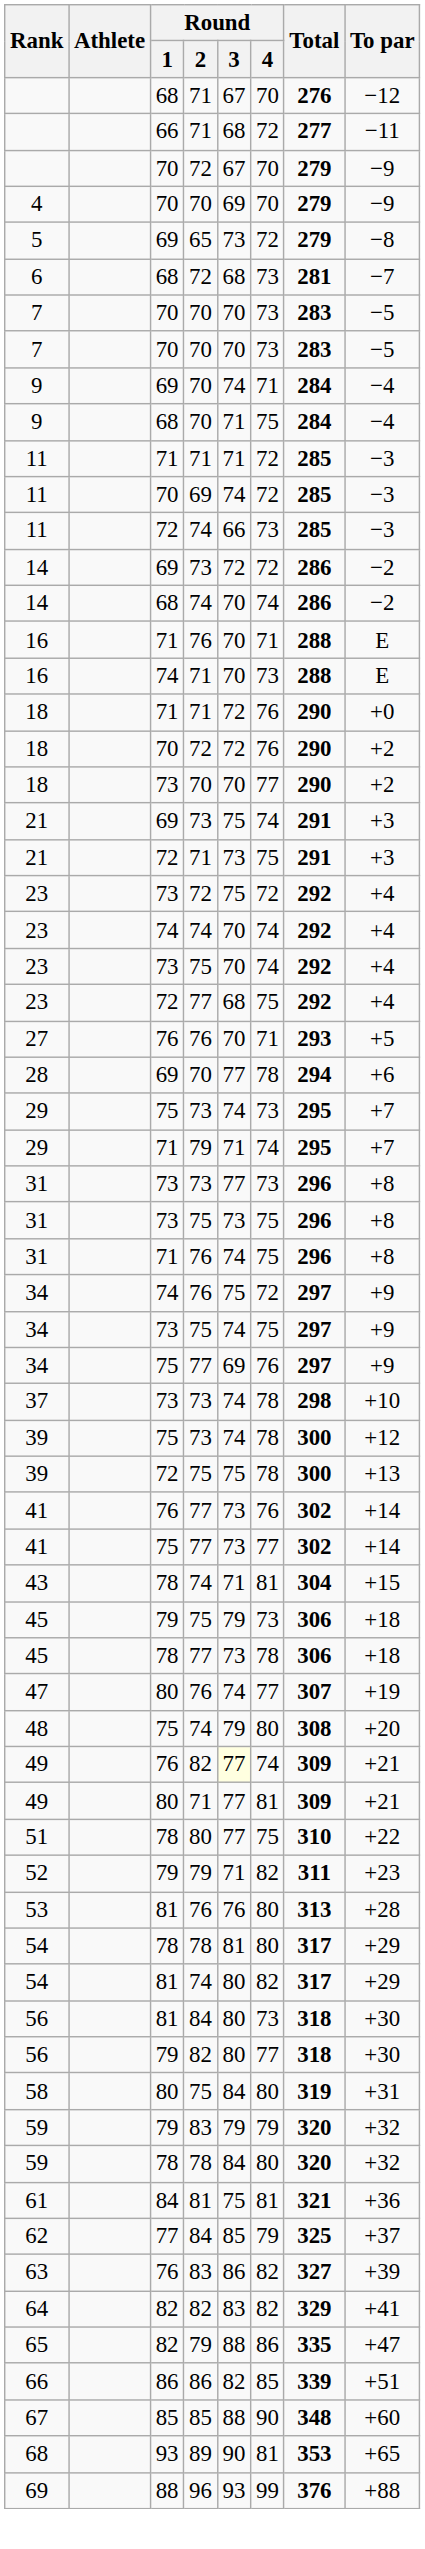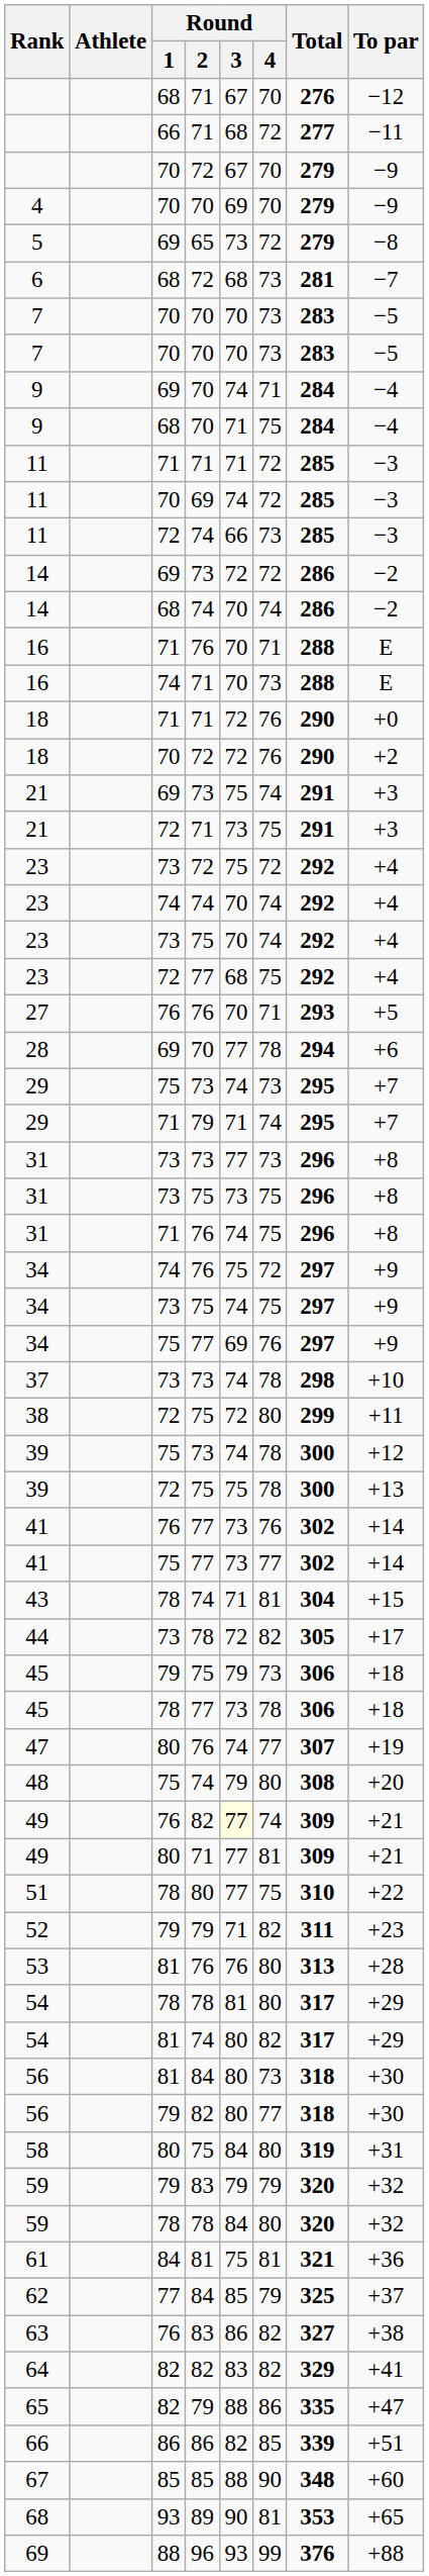 <table class=wikitable style="text-align:center">
 <tr>
 <th rowspan="2">Rank</th>
 <th rowspan="2">Athlete</th>
 <th colspan="4">Round</th>
 <th rowspan="2">Total</th>
 <th rowspan="2">To par</th>
 </tr>
 <tr>
 <th>1</th>
 <th>2</th>
 <th>3</th>
 <th>4</th>
 </tr>
 <tr>
 <td></td>
 <td align=left></td>
 <td>68</td>
 <td>71</td>
 <td>67</td>
 <td>70</td>
 <td><strong>276</strong></td>
 <td>−12</td>
 </tr>
 <tr>
 <td></td>
 <td align=left></td>
 <td>66</td>
 <td>71</td>
 <td>68</td>
 <td>72</td>
 <td><strong>277</strong></td>
 <td>−11</td>
 </tr>
 <tr>
 <td></td>
 <td align=left></td>
 <td>70</td>
 <td>72</td>
 <td>67</td>
 <td>70</td>
 <td><strong>279</strong></td>
 <td>−9</td>
 </tr>
 <tr>
 <td>4</td>
 <td align=left></td>
 <td>70</td>
 <td>70</td>
 <td>69</td>
 <td>70</td>
 <td><strong>279</strong></td>
 <td>−9</td>
 </tr>
 <tr>
 <td>5</td>
 <td align=left></td>
 <td>69</td>
 <td>65</td>
 <td>73</td>
 <td>72</td>
 <td><strong>279</strong></td>
 <td>−8</td>
 </tr>
 <tr>
 <td>6</td>
 <td align=left></td>
 <td>68</td>
 <td>72</td>
 <td>68</td>
 <td>73</td>
 <td><strong>281</strong></td>
 <td>−7</td>
 </tr>
 <tr>
 <td>7</td>
 <td align=left></td>
 <td>70</td>
 <td>70</td>
 <td>70</td>
 <td>73</td>
 <td><strong>283</strong></td>
 <td>−5</td>
 </tr>
 <tr>
 <td>7</td>
 <td align=left></td>
 <td>70</td>
 <td>70</td>
 <td>70</td>
 <td>73</td>
 <td><strong>283</strong></td>
 <td>−5</td>
 </tr>
 <tr>
 <td>9</td>
 <td align=left></td>
 <td>69</td>
 <td>70</td>
 <td>74</td>
 <td>71</td>
 <td><strong>284</strong></td>
 <td>−4</td>
 </tr>
 <tr>
 <td>9</td>
 <td align=left></td>
 <td>68</td>
 <td>70</td>
 <td>71</td>
 <td>75</td>
 <td><strong>284</strong></td>
 <td>−4</td>
 </tr>
 <tr>
 <td>11</td>
 <td align=left></td>
 <td>71</td>
 <td>71</td>
 <td>71</td>
 <td>72</td>
 <td><strong>285</strong></td>
 <td>−3</td>
 </tr>
 <tr>
 <td>11</td>
 <td align=left></td>
 <td>70</td>
 <td>69</td>
 <td>74</td>
 <td>72</td>
 <td><strong>285</strong></td>
 <td>−3</td>
 </tr>
 <tr>
 <td>11</td>
 <td align=left></td>
 <td>72</td>
 <td>74</td>
 <td>66</td>
 <td>73</td>
 <td><strong>285</strong></td>
 <td>−3</td>
 </tr>
 <tr>
 <td>14</td>
 <td align=left></td>
 <td>69</td>
 <td>73</td>
 <td>72</td>
 <td>72</td>
 <td><strong>286</strong></td>
 <td>−2</td>
 </tr>
 <tr>
 <td>14</td>
 <td align=left></td>
 <td>68</td>
 <td>74</td>
 <td>70</td>
 <td>74</td>
 <td><strong>286</strong></td>
 <td>−2</td>
 </tr>
 <tr>
 <td>16</td>
 <td align=left></td>
 <td>71</td>
 <td>76</td>
 <td>70</td>
 <td>71</td>
 <td><strong>288</strong></td>
 <td>E</td>
 </tr>
 <tr>
 <td>16</td>
 <td align=left></td>
 <td>74</td>
 <td>71</td>
 <td>70</td>
 <td>73</td>
 <td><strong>288</strong></td>
 <td>E</td>
 </tr>
 <tr>
 <td>18</td>
 <td align=left></td>
 <td>71</td>
 <td>71</td>
 <td>72</td>
 <td>76</td>
 <td><strong>290</strong></td>
 <td>+0</td>
 </tr>
 <tr>
 <td>18</td>
 <td align=left></td>
 <td>70</td>
 <td>72</td>
 <td>72</td>
 <td>76</td>
 <td><strong>290</strong></td>
 <td>+2</td>
 </tr>
 <tr>
-<td>18</td>
-<td align=left></td>
-<td>73</td>
-<td>70</td>
-<td>70</td>
-<td>77</td>
-<td><strong>290</strong></td>
-<td>+2</td>
-</tr>
-<tr>
 <td>21</td>
 <td align=left></td>
 <td>69</td>
 <td>73</td>
 <td>75</td>
 <td>74</td>
 <td><strong>291</strong></td>
 <td>+3</td>
 </tr>
 <tr>
 <td>21</td>
 <td align=left></td>
 <td>72</td>
 <td>71</td>
 <td>73</td>
 <td>75</td>
 <td><strong>291</strong></td>
 <td>+3</td>
 </tr>
 <tr>
 <td>23</td>
 <td align=left></td>
 <td>73</td>
 <td>72</td>
 <td>75</td>
 <td>72</td>
 <td><strong>292</strong></td>
 <td>+4</td>
 </tr>
 <tr>
 <td>23</td>
 <td align=left></td>
 <td>74</td>
 <td>74</td>
 <td>70</td>
 <td>74</td>
 <td><strong>292</strong></td>
 <td>+4</td>
 </tr>
 <tr>
 <td>23</td>
 <td align=left></td>
 <td>73</td>
 <td>75</td>
 <td>70</td>
 <td>74</td>
 <td><strong>292</strong></td>
 <td>+4</td>
 </tr>
 <tr>
 <td>23</td>
 <td align=left></td>
 <td>72</td>
 <td>77</td>
 <td>68</td>
 <td>75</td>
 <td><strong>292</strong></td>
 <td>+4</td>
 </tr>
 <tr>
 <td>27</td>
 <td align=left></td>
 <td>76</td>
 <td>76</td>
 <td>70</td>
 <td>71</td>
 <td><strong>293</strong></td>
 <td>+5</td>
 </tr>
 <tr>
 <td>28</td>
 <td align=left></td>
 <td>69</td>
 <td>70</td>
 <td>77</td>
 <td>78</td>
 <td><strong>294</strong></td>
 <td>+6</td>
 </tr>
 <tr>
 <td>29</td>
 <td align=left></td>
 <td>75</td>
 <td>73</td>
 <td>74</td>
 <td>73</td>
 <td><strong>295</strong></td>
 <td>+7</td>
 </tr>
 <tr>
 <td>29</td>
 <td align=left></td>
 <td>71</td>
 <td>79</td>
 <td>71</td>
 <td>74</td>
 <td><strong>295</strong></td>
 <td>+7</td>
 </tr>
 <tr>
 <td>31</td>
 <td align=left></td>
 <td>73</td>
 <td>73</td>
 <td>77</td>
 <td>73</td>
 <td><strong>296</strong></td>
 <td>+8</td>
 </tr>
 <tr>
 <td>31</td>
 <td align=left></td>
 <td>73</td>
 <td>75</td>
 <td>73</td>
 <td>75</td>
 <td><strong>296</strong></td>
 <td>+8</td>
 </tr>
 <tr>
 <td>31</td>
 <td align=left></td>
 <td>71</td>
 <td>76</td>
 <td>74</td>
 <td>75</td>
 <td><strong>296</strong></td>
 <td>+8</td>
 </tr>
 <tr>
 <td>34</td>
 <td align=left></td>
 <td>74</td>
 <td>76</td>
 <td>75</td>
 <td>72</td>
 <td><strong>297</strong></td>
 <td>+9</td>
 </tr>
 <tr>
 <td>34</td>
 <td align=left></td>
 <td>73</td>
 <td>75</td>
 <td>74</td>
 <td>75</td>
 <td><strong>297</strong></td>
 <td>+9</td>
 </tr>
 <tr>
 <td>34</td>
 <td align=left></td>
 <td>75</td>
 <td>77</td>
 <td>69</td>
 <td>76</td>
 <td><strong>297</strong></td>
 <td>+9</td>
 </tr>
 <tr>
 <td>37</td>
 <td align=left></td>
 <td>73</td>
 <td>73</td>
 <td>74</td>
 <td>78</td>
 <td><strong>298</strong></td>
 <td>+10</td>
 </tr>
 <tr>
+<td>38</td>
+<td align=left></td>
+<td>72</td>
+<td>75</td>
+<td>72</td>
+<td>80</td>
+<td><strong>299</strong></td>
+<td>+11</td>
+</tr>
+<tr>
 <td>39</td>
 <td align=left></td>
 <td>75</td>
 <td>73</td>
 <td>74</td>
 <td>78</td>
 <td><strong>300</strong></td>
 <td>+12</td>
 </tr>
 <tr>
 <td>39</td>
 <td align=left></td>
 <td>72</td>
 <td>75</td>
 <td>75</td>
 <td>78</td>
 <td><strong>300</strong></td>
 <td>+13</td>
 </tr>
 <tr>
 <td>41</td>
 <td align=left></td>
 <td>76</td>
 <td>77</td>
 <td>73</td>
 <td>76</td>
 <td><strong>302</strong></td>
 <td>+14</td>
 </tr>
 <tr>
 <td>41</td>
 <td align=left></td>
 <td>75</td>
 <td>77</td>
 <td>73</td>
 <td>77</td>
 <td><strong>302</strong></td>
 <td>+14</td>
 </tr>
 <tr>
 <td>43</td>
 <td align=left></td>
 <td>78</td>
 <td>74</td>
 <td>71</td>
 <td>81</td>
 <td><strong>304</strong></td>
 <td>+15</td>
+</tr>
+<tr>
+<td>44</td>
+<td align=left></td>
+<td>73</td>
+<td>78</td>
+<td>72</td>
+<td>82</td>
+<td><strong>305</strong></td>
+<td>+17</td>
 </tr>
 <tr>
 <td>45</td>
 <td align=left></td>
 <td>79</td>
 <td>75</td>
 <td>79</td>
 <td>73</td>
 <td><strong>306</strong></td>
 <td>+18</td>
 </tr>
 <tr>
 <td>45</td>
 <td align=left></td>
 <td>78</td>
 <td>77</td>
 <td>73</td>
 <td>78</td>
 <td><strong>306</strong></td>
 <td>+18</td>
 </tr>
 <tr>
 <td>47</td>
 <td align=left></td>
 <td>80</td>
 <td>76</td>
 <td>74</td>
 <td>77</td>
 <td><strong>307</strong></td>
 <td>+19</td>
 </tr>
 <tr>
 <td>48</td>
 <td align=left></td>
 <td>75</td>
 <td>74</td>
 <td>79</td>
 <td>80</td>
 <td><strong>308</strong></td>
 <td>+20</td>
 </tr>
 <tr>
 <td>49</td>
 <td align=left></td>
 <td>76</td>
 <td>82</td>
 <td style="background: lightyellow;">77</td>
 <td>74</td>
 <td><strong>309</strong></td>
 <td>+21</td>
 </tr>
 <tr>
 <td>49</td>
 <td align=left></td>
 <td>80</td>
 <td>71</td>
 <td>77</td>
 <td>81</td>
 <td><strong>309</strong></td>
 <td>+21</td>
 </tr>
 <tr>
 <td>51</td>
 <td align=left></td>
 <td>78</td>
 <td>80</td>
 <td>77</td>
 <td>75</td>
 <td><strong>310</strong></td>
 <td>+22</td>
 </tr>
 <tr>
 <td>52</td>
 <td align=left></td>
 <td>79</td>
 <td>79</td>
 <td>71</td>
 <td>82</td>
 <td><strong>311</strong></td>
 <td>+23</td>
 </tr>
 <tr>
 <td>53</td>
 <td align=left></td>
 <td>81</td>
 <td>76</td>
 <td>76</td>
 <td>80</td>
 <td><strong>313</strong></td>
 <td>+28</td>
 </tr>
 <tr>
 <td>54</td>
 <td align=left></td>
 <td>78</td>
 <td>78</td>
 <td>81</td>
 <td>80</td>
 <td><strong>317</strong></td>
 <td>+29</td>
 </tr>
 <tr>
 <td>54</td>
 <td align=left></td>
 <td>81</td>
 <td>74</td>
 <td>80</td>
 <td>82</td>
 <td><strong>317</strong></td>
 <td>+29</td>
 </tr>
 <tr>
 <td>56</td>
 <td align=left></td>
 <td>81</td>
 <td>84</td>
 <td>80</td>
 <td>73</td>
 <td><strong>318</strong></td>
 <td>+30</td>
 </tr>
 <tr>
 <td>56</td>
 <td align=left></td>
 <td>79</td>
 <td>82</td>
 <td>80</td>
 <td>77</td>
 <td><strong>318</strong></td>
 <td>+30</td>
 </tr>
 <tr>
 <td>58</td>
 <td align=left></td>
 <td>80</td>
 <td>75</td>
 <td>84</td>
 <td>80</td>
 <td><strong>319</strong></td>
 <td>+31</td>
 </tr>
 <tr>
 <td>59</td>
 <td align=left></td>
 <td>79</td>
 <td>83</td>
 <td>79</td>
 <td>79</td>
 <td><strong>320</strong></td>
 <td>+32</td>
 </tr>
 <tr>
 <td>59</td>
 <td align=left></td>
 <td>78</td>
 <td>78</td>
 <td>84</td>
 <td>80</td>
 <td><strong>320</strong></td>
 <td>+32</td>
 </tr>
 <tr>
 <td>61</td>
 <td align=left></td>
 <td>84</td>
 <td>81</td>
 <td>75</td>
 <td>81</td>
 <td><strong>321</strong></td>
 <td>+36</td>
 </tr>
 <tr>
 <td>62</td>
 <td align=left></td>
 <td>77</td>
 <td>84</td>
 <td>85</td>
 <td>79</td>
 <td><strong>325</strong></td>
 <td>+37</td>
 </tr>
 <tr>
 <td>63</td>
 <td align=left></td>
 <td>76</td>
 <td>83</td>
 <td>86</td>
 <td>82</td>
 <td><strong>327</strong></td>
-<td>+39</td>
+<td>+38</td>
 </tr>
 <tr>
 <td>64</td>
 <td align=left></td>
 <td>82</td>
 <td>82</td>
 <td>83</td>
 <td>82</td>
 <td><strong>329</strong></td>
 <td>+41</td>
 </tr>
 <tr>
 <td>65</td>
 <td align=left></td>
 <td>82</td>
 <td>79</td>
 <td>88</td>
 <td>86</td>
 <td><strong>335</strong></td>
 <td>+47</td>
 </tr>
 <tr>
 <td>66</td>
 <td align=left></td>
 <td>86</td>
 <td>86</td>
 <td>82</td>
 <td>85</td>
 <td><strong>339</strong></td>
 <td>+51</td>
 </tr>
 <tr>
 <td>67</td>
 <td align=left></td>
 <td>85</td>
 <td>85</td>
 <td>88</td>
 <td>90</td>
 <td><strong>348</strong></td>
 <td>+60</td>
 </tr>
 <tr>
 <td>68</td>
 <td align=left></td>
 <td>93</td>
 <td>89</td>
 <td>90</td>
 <td>81</td>
 <td><strong>353</strong></td>
 <td>+65</td>
 </tr>
 <tr>
 <td>69</td>
 <td align=left></td>
 <td>88</td>
 <td>96</td>
 <td>93</td>
 <td>99</td>
 <td><strong>376</strong></td>
 <td>+88</td>
 </tr>
 </table>
